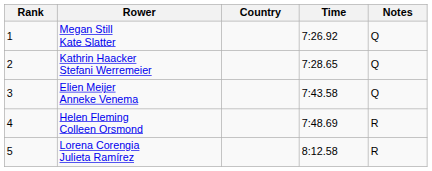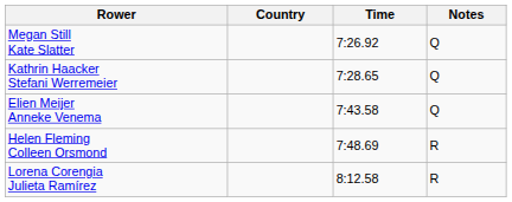 <table class="wikitable sortable" width=50%>
 <tr>
-<th>Rank</th>
 <th>Rower</th>
 <th>Country</th>
 <th>Time</th>
 <th>Notes</th>
 </tr>
 <tr>
-<td>1</td>
 <td><a href='#'>Megan Still</a><br> <a href='#'>Kate Slatter</a></td>
 <td></td>
 <td>7:26.92</td>
 <td>Q</td>
 </tr>
 <tr>
-<td>2</td>
 <td><a href='#'>Kathrin Haacker</a><br><a href='#'>Stefani Werremeier</a></td>
 <td></td>
 <td>7:28.65</td>
 <td>Q</td>
 </tr>
 <tr>
-<td>3</td>
 <td><a href='#'>Elien Meijer</a><br><a href='#'>Anneke Venema</a></td>
 <td></td>
 <td>7:43.58</td>
 <td>Q</td>
 </tr>
 <tr>
-<td>4</td>
 <td><a href='#'>Helen Fleming</a><br><a href='#'>Colleen Orsmond</a></td>
 <td></td>
 <td>7:48.69</td>
 <td>R</td>
 </tr>
 <tr>
-<td>5</td>
 <td><a href='#'>Lorena Corengia</a><br><a href='#'>Julieta Ramírez</a></td>
 <td></td>
 <td>8:12.58</td>
 <td>R</td>
 </tr>
 </table>
